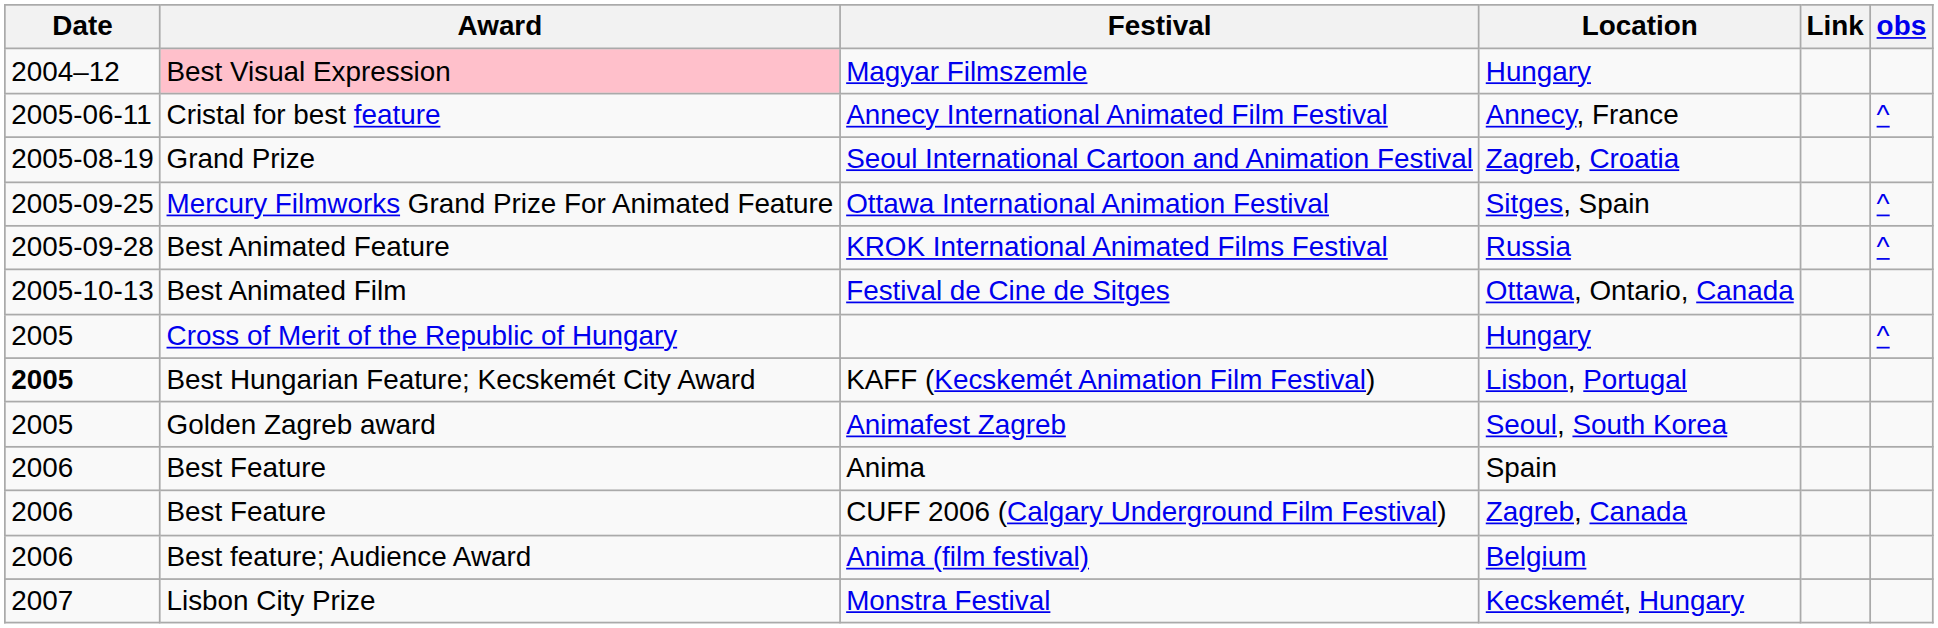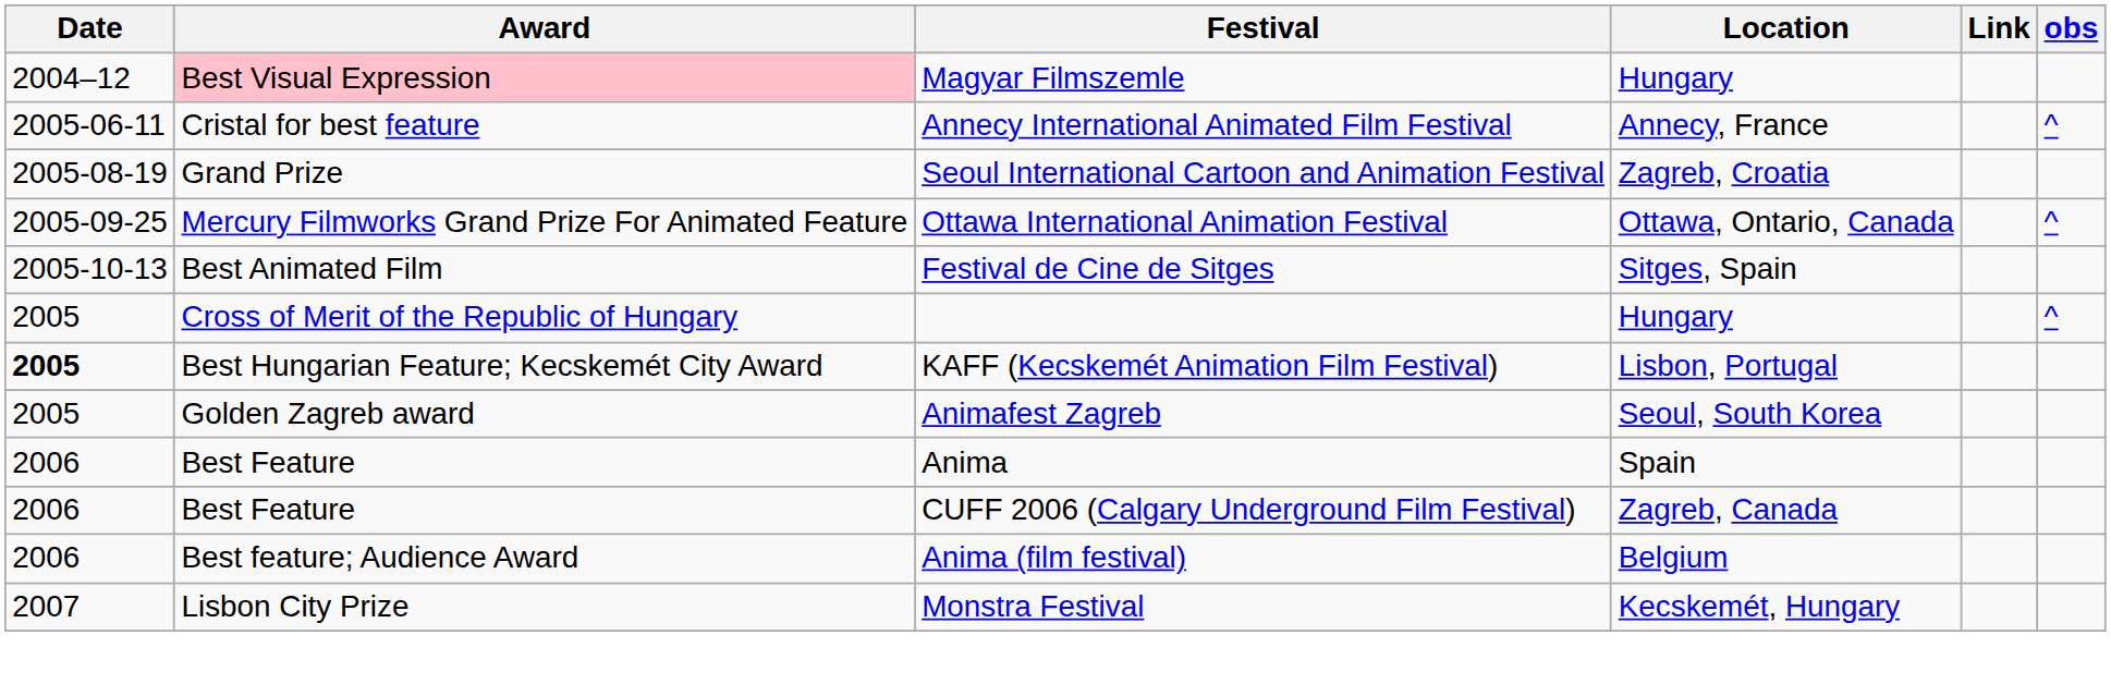 <table class="wikitable sortable" style="white-space:nowrap">
 <tr>
 <th>Date</th>
 <th>Award</th>
 <th>Festival</th>
 <th>Location</th>
 <th>Link</th>
 <th><a href='#'>obs</a></th>
 </tr>
 <tr>
 <td>2004–12</td>
 <td style="background: pink;">Best Visual Expression</td>
 <td><a href='#'>Magyar Filmszemle</a></td>
 <td><a href='#'>Hungary</a></td>
 <td></td>
 <td></td>
 </tr>
 <tr>
 <td>2005-06-11</td>
 <td>Cristal for best <a href='#'>feature</a></td>
 <td><a href='#'>Annecy International Animated Film Festival</a></td>
 <td><a href='#'>Annecy</a>, France</td>
 <td></td>
 <td><a href='#'>^</a></td>
 </tr>
 <tr>
 <td>2005-08-19</td>
 <td>Grand Prize</td>
 <td><a href='#'>Seoul International Cartoon and Animation Festival</a></td>
 <td><a href='#'>Zagreb</a>, <a href='#'>Croatia</a></td>
 <td></td>
 <td></td>
 </tr>
 <tr>
 <td>2005-09-25</td>
 <td><a href='#'>Mercury Filmworks</a> Grand Prize For Animated Feature</td>
 <td><a href='#'>Ottawa International Animation Festival</a></td>
-<td><a href='#'>Sitges</a>, Spain</td>
-<td></td>
-<td><a href='#'>^</a></td>
-</tr>
-<tr>
-<td>2005-09-28</td>
-<td>Best Animated Feature</td>
-<td><a href='#'>KROK International Animated Films Festival</a></td>
-<td><a href='#'>Russia</a></td>
+<td><a href='#'>Ottawa</a>, Ontario, <a href='#'>Canada</a></td>
 <td></td>
 <td><a href='#'>^</a></td>
 </tr>
 <tr>
 <td>2005-10-13</td>
 <td>Best Animated Film</td>
 <td><a href='#'>Festival de Cine de Sitges</a></td>
-<td><a href='#'>Ottawa</a>, Ontario, <a href='#'>Canada</a></td>
+<td><a href='#'>Sitges</a>, Spain</td>
 <td></td>
 <td></td>
 </tr>
 <tr>
 <td>2005</td>
 <td><a href='#'>Cross of Merit of the Republic of Hungary</a></td>
 <td></td>
 <td><a href='#'>Hungary</a></td>
 <td></td>
 <td><a href='#'>^</a></td>
 </tr>
 <tr>
 <td><strong>2005</strong></td>
 <td>Best Hungarian Feature; Kecskemét City Award</td>
 <td>KAFF (<a href='#'>Kecskemét Animation Film Festival</a>)</td>
 <td><a href='#'>Lisbon</a>, <a href='#'>Portugal</a></td>
 <td></td>
 <td></td>
 </tr>
 <tr>
 <td>2005</td>
 <td>Golden Zagreb award</td>
 <td><a href='#'>Animafest Zagreb</a></td>
 <td><a href='#'>Seoul</a>, <a href='#'>South Korea</a></td>
 <td></td>
 <td></td>
 </tr>
 <tr>
 <td>2006</td>
 <td>Best Feature</td>
 <td>Anima</td>
 <td>Spain</td>
 <td></td>
 <td></td>
 </tr>
 <tr>
 <td>2006</td>
 <td>Best Feature</td>
 <td>CUFF 2006 (<a href='#'>Calgary Underground Film Festival</a>)</td>
 <td><a href='#'>Zagreb</a>, <a href='#'>Canada</a></td>
 <td></td>
 <td></td>
 </tr>
 <tr>
 <td>2006</td>
 <td>Best feature; Audience Award</td>
 <td><a href='#'>Anima (film festival)</a></td>
 <td><a href='#'>Belgium</a></td>
 <td></td>
 <td></td>
 </tr>
 <tr>
 <td>2007</td>
 <td>Lisbon City Prize</td>
 <td><a href='#'>Monstra Festival</a></td>
 <td><a href='#'>Kecskemét</a>, <a href='#'>Hungary</a></td>
 <td></td>
 <td></td>
 </tr>
 </table>
